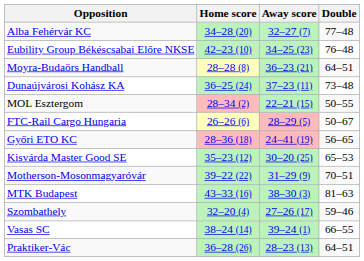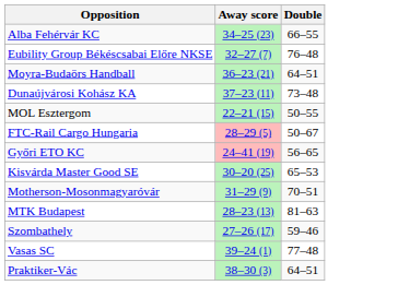 <table class="wikitable" style="text-align: center">
 <tr>
 <th>Opposition</th>
-<th>Home score</th>
 <th>Away score</th>
 <th>Double</th>
 </tr>
 <tr>
 <td align="left"><a href='#'>Alba Fehérvár KC</a></td>
-<td bgcolor=BBF3BB><a href='#'>34–28 <small>(20)</small></a></td>
-<td bgcolor=BBF3BB><a href='#'>32–27 <small>(7)</small></a></td>
-<td>77–48</td>
+<td bgcolor=BBF3BB><a href='#'>34–25 <small>(23)</small></a></td>
+<td>66–55</td>
 </tr>
 <tr bgcolor="white">
 <td align="left"><a href='#'>Eubility Group Békéscsabai Előre NKSE</a></td>
-<td bgcolor=BBF3BB><a href='#'>42–23 <small>(10)</small></a></td>
-<td bgcolor=BBF3BB><a href='#'>34–25 <small>(23)</small></a></td>
+<td bgcolor=BBF3BB><a href='#'>32–27 <small>(7)</small></a></td>
 <td>76–48</td>
 </tr>
 <tr>
 <td align="left"><a href='#'>Moyra-Budaörs Handball</a></td>
-<td bgcolor=FFFFBB><a href='#'>28–28 <small>(8)</small></a></td>
 <td bgcolor=BBF3BB><a href='#'>36–23 <small>(21)</small></a></td>
 <td>64–51</td>
 </tr>
 <tr bgcolor="white">
 <td align="left"><a href='#'>Dunaújvárosi Kohász KA</a></td>
-<td bgcolor=BBF3BB><a href='#'>36–25 <small>(24)</small></a></td>
 <td bgcolor=BBF3BB><a href='#'>37–23 <small>(11)</small></a></td>
 <td>73–48</td>
 </tr>
 <tr>
 <td align="left">MOL Esztergom</td>
-<td bgcolor=FFBBBB><a href='#'>28–34 <small>(2)</small></a></td>
 <td bgcolor=BBF3BB><a href='#'>22–21 <small>(15)</small></a></td>
 <td>50–55</td>
 </tr>
 <tr bgcolor="white">
 <td align="left"><a href='#'>FTC-Rail Cargo Hungaria</a></td>
-<td bgcolor=FFFFBB><a href='#'>26–26 <small>(6)</small></a></td>
 <td bgcolor=FFBBBB><a href='#'>28–29 <small>(5)</small></a></td>
 <td>50–67</td>
 </tr>
 <tr>
 <td align="left"><a href='#'>Győri ETO KC</a></td>
-<td bgcolor=FFBBBB><a href='#'>28–36 <small>(18)</small></a></td>
 <td bgcolor=FFBBBB><a href='#'>24–41 <small>(19)</small></a></td>
 <td>56–65</td>
 </tr>
 <tr bgcolor="white">
 <td align="left"><a href='#'>Kisvárda Master Good SE</a></td>
-<td bgcolor=BBF3BB><a href='#'>35–23 <small>(12)</small></a></td>
 <td bgcolor=BBF3BB><a href='#'>30–20 <small>(25)</small></a></td>
 <td>65–53</td>
 </tr>
 <tr>
 <td align="left"><a href='#'>Motherson-Mosonmagyaróvár</a></td>
-<td bgcolor=BBF3BB><a href='#'>39–22 <small>(22)</small></a></td>
 <td bgcolor=BBF3BB><a href='#'>31–29 <small>(9)</small></a></td>
 <td>70–51</td>
 </tr>
 <tr bgcolor="white">
 <td align="left"><a href='#'>MTK Budapest</a></td>
-<td bgcolor=BBF3BB><a href='#'>43–33 <small>(16)</small></a></td>
-<td bgcolor=BBF3BB><a href='#'>38–30 <small>(3)</small></a></td>
+<td bgcolor=BBF3BB><a href='#'>28–23 <small>(13)</small></a></td>
 <td>81–63</td>
 </tr>
 <tr>
 <td align="left"><a href='#'>Szombathely</a></td>
-<td bgcolor=BBF3BB><a href='#'>32–20 <small>(4)</small></a></td>
 <td bgcolor=BBF3BB><a href='#'>27–26 <small>(17)</small></a></td>
 <td>59–46</td>
 </tr>
 <tr bgcolor="white">
 <td align="left"><a href='#'>Vasas SC</a></td>
-<td bgcolor=BBF3BB><a href='#'>38–24 <small>(14)</small></a></td>
 <td bgcolor=BBF3BB><a href='#'>39–24 <small>(1)</small></a></td>
-<td>66–55</td>
+<td>77–48</td>
 </tr>
 <tr>
 <td align="left"><a href='#'>Praktiker-Vác</a></td>
-<td bgcolor=BBF3BB><a href='#'>36–28 <small>(26)</small></a></td>
-<td bgcolor=BBF3BB><a href='#'>28–23 <small>(13)</small></a></td>
+<td bgcolor=BBF3BB><a href='#'>38–30 <small>(3)</small></a></td>
 <td>64–51</td>
 </tr>
 </table>
